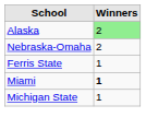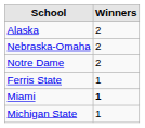 <table class="wikitable">
 <tr>
 <th style="background:#e5e5e5;">School</th>
 <th style="background:#e5e5e5;">Winners</th>
 </tr>
 <tr>
 <td><a href='#'>Alaska</a></td>
-<td style="background: lightgreen;">2</td>
+<td>2</td>
 </tr>
 <tr>
 <td><a href='#'>Nebraska-Omaha</a></td>
+<td>2</td>
+</tr>
+<tr>
+<td><a href='#'>Notre Dame</a></td>
 <td>2</td>
 </tr>
 <tr>
 <td><a href='#'>Ferris State</a></td>
 <td>1</td>
 </tr>
 <tr>
 <td><a href='#'>Miami</a></td>
 <td><strong>1</strong></td>
 </tr>
 <tr>
 <td><a href='#'>Michigan State</a></td>
 <td>1</td>
 </tr>
 </table>
